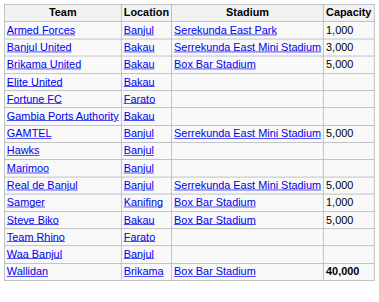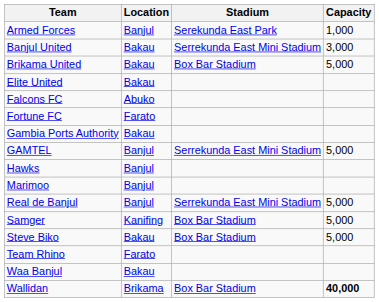 <table class="wikitable sortable">
 <tr>
 <th>Team</th>
 <th>Location</th>
 <th>Stadium</th>
 <th>Capacity</th>
 </tr>
 <tr>
 <td><a href='#'>Armed Forces</a></td>
 <td><a href='#'>Banjul</a></td>
 <td><a href='#'>Serekunda East Park</a></td>
 <td>1,000</td>
 </tr>
 <tr>
 <td><a href='#'>Banjul United</a></td>
 <td><a href='#'>Bakau</a></td>
 <td><a href='#'>Serrekunda East Mini Stadium</a></td>
 <td>3,000</td>
 </tr>
 <tr>
 <td><a href='#'>Brikama United</a></td>
 <td><a href='#'>Bakau</a></td>
 <td><a href='#'>Box Bar Stadium</a></td>
 <td>5,000</td>
 </tr>
 <tr>
 <td><a href='#'>Elite United</a></td>
 <td><a href='#'>Bakau</a></td>
+<td></td>
+<td></td>
+</tr>
+<tr>
+<td><a href='#'>Falcons FC</a></td>
+<td><a href='#'>Abuko</a></td>
 <td></td>
 <td></td>
 </tr>
 <tr>
 <td><a href='#'>Fortune FC</a></td>
 <td><a href='#'>Farato</a></td>
 <td></td>
 <td></td>
 </tr>
 <tr>
 <td><a href='#'>Gambia Ports Authority</a></td>
 <td><a href='#'>Bakau</a></td>
 <td></td>
 <td></td>
 </tr>
 <tr>
 <td><a href='#'>GAMTEL</a></td>
 <td><a href='#'>Banjul</a></td>
 <td><a href='#'>Serrekunda East Mini Stadium</a></td>
 <td>5,000</td>
 </tr>
 <tr>
 <td><a href='#'>Hawks</a></td>
 <td><a href='#'>Banjul</a></td>
 <td></td>
 <td></td>
 </tr>
 <tr>
 <td><a href='#'>Marimoo</a></td>
 <td><a href='#'>Banjul</a></td>
 <td></td>
 <td></td>
 </tr>
 <tr>
 <td><a href='#'>Real de Banjul</a></td>
 <td><a href='#'>Banjul</a></td>
 <td><a href='#'>Serrekunda East Mini Stadium</a></td>
 <td>5,000</td>
 </tr>
 <tr>
 <td><a href='#'>Samger</a></td>
 <td><a href='#'>Kanifing</a></td>
 <td><a href='#'>Box Bar Stadium</a></td>
-<td>1,000</td>
+<td>5,000</td>
 </tr>
 <tr>
 <td><a href='#'>Steve Biko</a></td>
 <td><a href='#'>Bakau</a></td>
 <td><a href='#'>Box Bar Stadium</a></td>
 <td>5,000</td>
 </tr>
 <tr>
 <td><a href='#'>Team Rhino</a></td>
 <td><a href='#'>Farato</a></td>
 <td></td>
 <td></td>
 </tr>
 <tr>
 <td><a href='#'>Waa Banjul</a></td>
-<td><a href='#'>Banjul</a></td>
+<td><a href='#'>Bakau</a></td>
 <td></td>
 <td></td>
 </tr>
 <tr>
 <td><a href='#'>Wallidan</a></td>
 <td><a href='#'>Brikama</a></td>
 <td><a href='#'>Box Bar Stadium</a></td>
 <td><strong>40,000</strong></td>
 </tr>
 </table>
